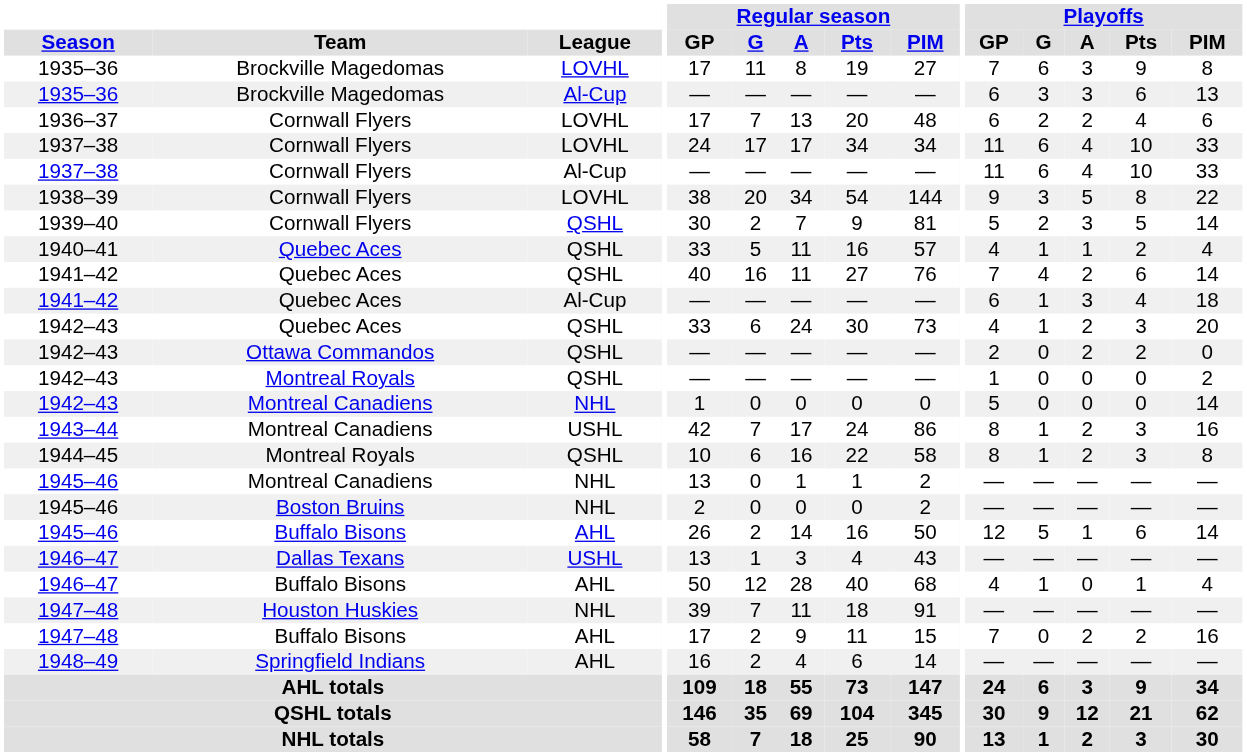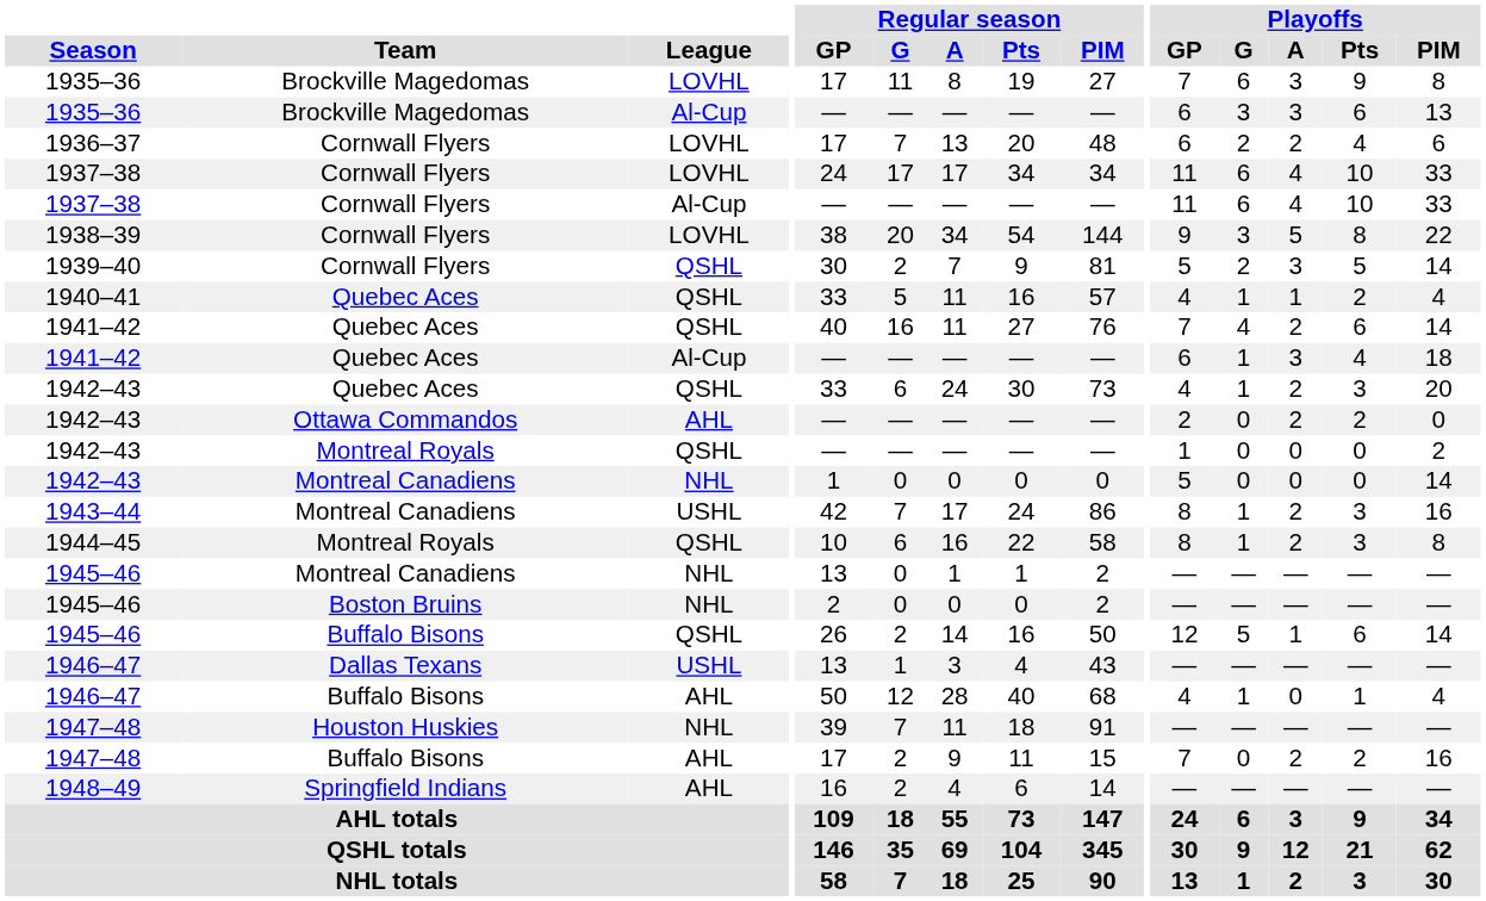 <table border="0" cellpadding="1" cellspacing="0" style="text-align:center; width:60em">
 <tr bgcolor="#e0e0e0">
 <th colspan="3" bgcolor="#ffffff"></th>
 <th rowspan="100" bgcolor="#ffffff"></th>
 <th colspan="5"><a href='#'>Regular season</a></th>
 <th rowspan="100" bgcolor="#ffffff"></th>
 <th colspan="5"><a href='#'>Playoffs</a></th>
 </tr>
 <tr bgcolor="#e0e0e0">
 <th><a href='#'>Season</a></th>
 <th>Team</th>
 <th>League</th>
 <th>GP</th>
 <th><a href='#'>G</a></th>
 <th><a href='#'>A</a></th>
 <th><a href='#'>Pts</a></th>
 <th><a href='#'>PIM</a></th>
 <th>GP</th>
 <th>G</th>
 <th>A</th>
 <th>Pts</th>
 <th>PIM</th>
 </tr>
 <tr>
 <td>1935–36</td>
 <td>Brockville Magedomas</td>
 <td><a href='#'>LOVHL</a></td>
 <td>17</td>
 <td>11</td>
 <td>8</td>
 <td>19</td>
 <td>27</td>
 <td>7</td>
 <td>6</td>
 <td>3</td>
 <td>9</td>
 <td>8</td>
 </tr>
 <tr bgcolor="#f0f0f0">
 <td><a href='#'>1935–36</a></td>
 <td>Brockville Magedomas</td>
 <td><a href='#'>Al-Cup</a></td>
 <td>—</td>
 <td>—</td>
 <td>—</td>
 <td>—</td>
 <td>—</td>
 <td>6</td>
 <td>3</td>
 <td>3</td>
 <td>6</td>
 <td>13</td>
 </tr>
 <tr>
 <td>1936–37</td>
 <td>Cornwall Flyers</td>
 <td>LOVHL</td>
 <td>17</td>
 <td>7</td>
 <td>13</td>
 <td>20</td>
 <td>48</td>
 <td>6</td>
 <td>2</td>
 <td>2</td>
 <td>4</td>
 <td>6</td>
 </tr>
 <tr bgcolor="#f0f0f0">
 <td>1937–38</td>
 <td>Cornwall Flyers</td>
 <td>LOVHL</td>
 <td>24</td>
 <td>17</td>
 <td>17</td>
 <td>34</td>
 <td>34</td>
 <td>11</td>
 <td>6</td>
 <td>4</td>
 <td>10</td>
 <td>33</td>
 </tr>
 <tr>
 <td><a href='#'>1937–38</a></td>
 <td>Cornwall Flyers</td>
 <td>Al-Cup</td>
 <td>—</td>
 <td>—</td>
 <td>—</td>
 <td>—</td>
 <td>—</td>
 <td>11</td>
 <td>6</td>
 <td>4</td>
 <td>10</td>
 <td>33</td>
 </tr>
 <tr bgcolor="#f0f0f0">
 <td>1938–39</td>
 <td>Cornwall Flyers</td>
 <td>LOVHL</td>
 <td>38</td>
 <td>20</td>
 <td>34</td>
 <td>54</td>
 <td>144</td>
 <td>9</td>
 <td>3</td>
 <td>5</td>
 <td>8</td>
 <td>22</td>
 </tr>
 <tr>
 <td>1939–40</td>
 <td>Cornwall Flyers</td>
 <td><a href='#'>QSHL</a></td>
 <td>30</td>
 <td>2</td>
 <td>7</td>
 <td>9</td>
 <td>81</td>
 <td>5</td>
 <td>2</td>
 <td>3</td>
 <td>5</td>
 <td>14</td>
 </tr>
 <tr bgcolor="#f0f0f0">
 <td>1940–41</td>
 <td><a href='#'>Quebec Aces</a></td>
 <td>QSHL</td>
 <td>33</td>
 <td>5</td>
 <td>11</td>
 <td>16</td>
 <td>57</td>
 <td>4</td>
 <td>1</td>
 <td>1</td>
 <td>2</td>
 <td>4</td>
 </tr>
 <tr>
 <td>1941–42</td>
 <td>Quebec Aces</td>
 <td>QSHL</td>
 <td>40</td>
 <td>16</td>
 <td>11</td>
 <td>27</td>
 <td>76</td>
 <td>7</td>
 <td>4</td>
 <td>2</td>
 <td>6</td>
 <td>14</td>
 </tr>
 <tr bgcolor="#f0f0f0">
 <td><a href='#'>1941–42</a></td>
 <td>Quebec Aces</td>
 <td>Al-Cup</td>
 <td>—</td>
 <td>—</td>
 <td>—</td>
 <td>—</td>
 <td>—</td>
 <td>6</td>
 <td>1</td>
 <td>3</td>
 <td>4</td>
 <td>18</td>
 </tr>
 <tr>
 <td>1942–43</td>
 <td>Quebec Aces</td>
 <td>QSHL</td>
 <td>33</td>
 <td>6</td>
 <td>24</td>
 <td>30</td>
 <td>73</td>
 <td>4</td>
 <td>1</td>
 <td>2</td>
 <td>3</td>
 <td>20</td>
 </tr>
 <tr bgcolor="#f0f0f0">
 <td>1942–43</td>
 <td><a href='#'>Ottawa Commandos</a></td>
-<td>QSHL</td>
+<td><a href='#'>AHL</a></td>
 <td>—</td>
 <td>—</td>
 <td>—</td>
 <td>—</td>
 <td>—</td>
 <td>2</td>
 <td>0</td>
 <td>2</td>
 <td>2</td>
 <td>0</td>
 </tr>
 <tr>
 <td>1942–43</td>
 <td><a href='#'>Montreal Royals</a></td>
 <td>QSHL</td>
 <td>—</td>
 <td>—</td>
 <td>—</td>
 <td>—</td>
 <td>—</td>
 <td>1</td>
 <td>0</td>
 <td>0</td>
 <td>0</td>
 <td>2</td>
 </tr>
 <tr bgcolor="#f0f0f0">
 <td><a href='#'>1942–43</a></td>
 <td><a href='#'>Montreal Canadiens</a></td>
 <td><a href='#'>NHL</a></td>
 <td>1</td>
 <td>0</td>
 <td>0</td>
 <td>0</td>
 <td>0</td>
 <td>5</td>
 <td>0</td>
 <td>0</td>
 <td>0</td>
 <td>14</td>
 </tr>
 <tr>
 <td><a href='#'>1943–44</a></td>
 <td>Montreal Canadiens</td>
 <td>USHL</td>
 <td>42</td>
 <td>7</td>
 <td>17</td>
 <td>24</td>
 <td>86</td>
 <td>8</td>
 <td>1</td>
 <td>2</td>
 <td>3</td>
 <td>16</td>
 </tr>
 <tr bgcolor="#f0f0f0">
 <td>1944–45</td>
 <td>Montreal Royals</td>
 <td>QSHL</td>
 <td>10</td>
 <td>6</td>
 <td>16</td>
 <td>22</td>
 <td>58</td>
 <td>8</td>
 <td>1</td>
 <td>2</td>
 <td>3</td>
 <td>8</td>
 </tr>
 <tr>
 <td><a href='#'>1945–46</a></td>
 <td>Montreal Canadiens</td>
 <td>NHL</td>
 <td>13</td>
 <td>0</td>
 <td>1</td>
 <td>1</td>
 <td>2</td>
 <td>—</td>
 <td>—</td>
 <td>—</td>
 <td>—</td>
 <td>—</td>
 </tr>
 <tr bgcolor="#f0f0f0">
 <td>1945–46</td>
 <td><a href='#'>Boston Bruins</a></td>
 <td>NHL</td>
 <td>2</td>
 <td>0</td>
 <td>0</td>
 <td>0</td>
 <td>2</td>
 <td>—</td>
 <td>—</td>
 <td>—</td>
 <td>—</td>
 <td>—</td>
 </tr>
 <tr>
 <td><a href='#'>1945–46</a></td>
 <td><a href='#'>Buffalo Bisons</a></td>
-<td><a href='#'>AHL</a></td>
+<td>QSHL</td>
 <td>26</td>
 <td>2</td>
 <td>14</td>
 <td>16</td>
 <td>50</td>
 <td>12</td>
 <td>5</td>
 <td>1</td>
 <td>6</td>
 <td>14</td>
 </tr>
 <tr bgcolor="#f0f0f0">
 <td><a href='#'>1946–47</a></td>
 <td><a href='#'>Dallas Texans</a></td>
 <td><a href='#'>USHL</a></td>
 <td>13</td>
 <td>1</td>
 <td>3</td>
 <td>4</td>
 <td>43</td>
 <td>—</td>
 <td>—</td>
 <td>—</td>
 <td>—</td>
 <td>—</td>
 </tr>
 <tr>
 <td><a href='#'>1946–47</a></td>
 <td>Buffalo Bisons</td>
 <td>AHL</td>
 <td>50</td>
 <td>12</td>
 <td>28</td>
 <td>40</td>
 <td>68</td>
 <td>4</td>
 <td>1</td>
 <td>0</td>
 <td>1</td>
 <td>4</td>
 </tr>
 <tr bgcolor="#f0f0f0">
 <td><a href='#'>1947–48</a></td>
 <td><a href='#'>Houston Huskies</a></td>
 <td>NHL</td>
 <td>39</td>
 <td>7</td>
 <td>11</td>
 <td>18</td>
 <td>91</td>
 <td>—</td>
 <td>—</td>
 <td>—</td>
 <td>—</td>
 <td>—</td>
 </tr>
 <tr>
 <td><a href='#'>1947–48</a></td>
 <td>Buffalo Bisons</td>
 <td>AHL</td>
 <td>17</td>
 <td>2</td>
 <td>9</td>
 <td>11</td>
 <td>15</td>
 <td>7</td>
 <td>0</td>
 <td>2</td>
 <td>2</td>
 <td>16</td>
 </tr>
 <tr bgcolor="#f0f0f0">
 <td><a href='#'>1948–49</a></td>
 <td><a href='#'>Springfield Indians</a></td>
 <td>AHL</td>
 <td>16</td>
 <td>2</td>
 <td>4</td>
 <td>6</td>
 <td>14</td>
 <td>—</td>
 <td>—</td>
 <td>—</td>
 <td>—</td>
 <td>—</td>
 </tr>
 <tr bgcolor="#e0e0e0">
 <th colspan="3">AHL totals</th>
 <th>109</th>
 <th>18</th>
 <th>55</th>
 <th>73</th>
 <th>147</th>
 <th>24</th>
 <th>6</th>
 <th>3</th>
 <th>9</th>
 <th>34</th>
 </tr>
 <tr bgcolor="#e0e0e0">
 <th colspan="3">QSHL totals</th>
 <th>146</th>
 <th>35</th>
 <th>69</th>
 <th>104</th>
 <th>345</th>
 <th>30</th>
 <th>9</th>
 <th>12</th>
 <th>21</th>
 <th>62</th>
 </tr>
 <tr bgcolor="#e0e0e0">
 <th colspan="3">NHL totals</th>
 <th>58</th>
 <th>7</th>
 <th>18</th>
 <th>25</th>
 <th>90</th>
 <th>13</th>
 <th>1</th>
 <th>2</th>
 <th>3</th>
 <th>30</th>
 </tr>
 </table>
